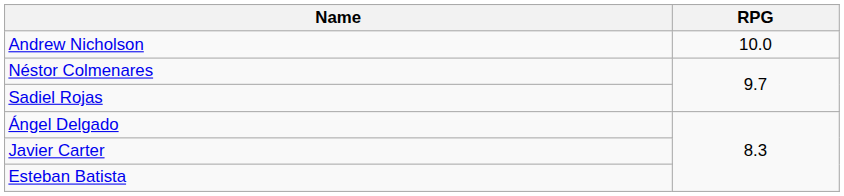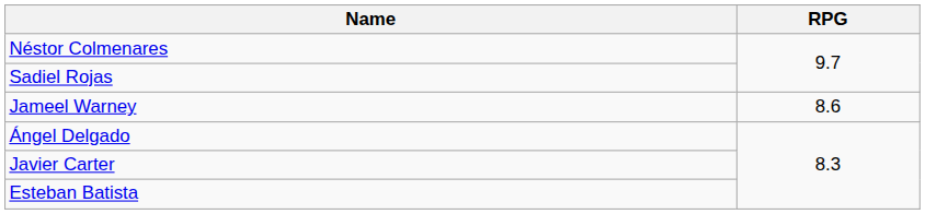 <table class=wikitable width="90%">
 <tr>
 <th width="80%">Name</th>
 <th width="20%">RPG</th>
-</tr>
-<tr>
-<td> <a href='#'>Andrew Nicholson</a></td>
-<td align=center>10.0</td>
 </tr>
 <tr>
 <td> <a href='#'>Néstor Colmenares</a></td>
 <td align=center rowspan=2>9.7</td>
 </tr>
 <tr>
 <td> <a href='#'>Sadiel Rojas</a></td>
+</tr>
+<tr>
+<td> <a href='#'>Jameel Warney</a></td>
+<td align=center>8.6</td>
 </tr>
 <tr>
 <td> <a href='#'>Ángel Delgado</a></td>
 <td align=center rowspan=3>8.3</td>
 </tr>
 <tr>
 <td> <a href='#'>Javier Carter</a></td>
 </tr>
 <tr>
 <td> <a href='#'>Esteban Batista</a></td>
 </tr>
 </table>
